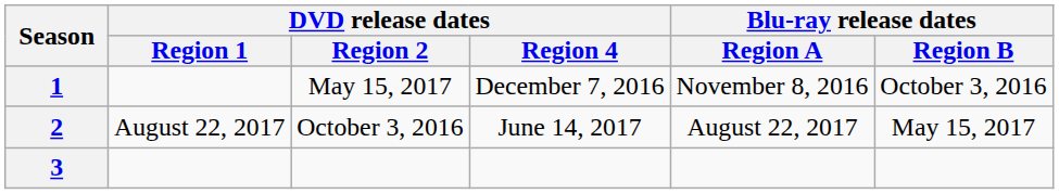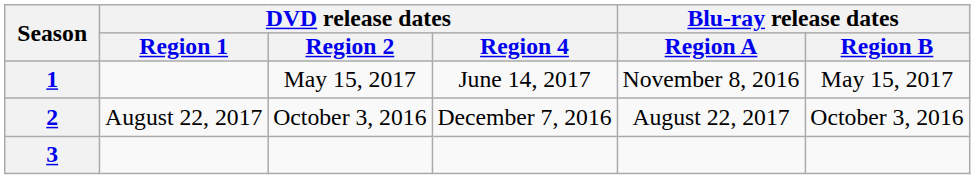 <table class="wikitable" style="text-align: center;">
 <tr>
 <th scope="col" rowspan="2" style="padding: 0 8px;">Season</th>
 <th scope="col" colspan="3" style="padding: 0 8px;"><a href='#'>DVD</a> release dates</th>
 <th scope="col" colspan="2" style="padding: 0 8px;"><a href='#'>Blu-ray</a> release dates</th>
 </tr>
 <tr>
 <th style="padding: 0 8px;"><a href='#'>Region 1</a></th>
 <th style="padding: 0 8px;"><a href='#'>Region 2</a></th>
 <th style="padding: 0 8px;"><a href='#'>Region 4</a></th>
 <th style="padding: 0 8px;"><a href='#'>Region A</a></th>
 <th style="padding: 0 8px;"><a href='#'>Region B</a></th>
 </tr>
 <tr>
 <th scope="row"><a href='#'>1</a></th>
 <td></td>
 <td>May 15, 2017</td>
-<td>December 7, 2016</td>
+<td>June 14, 2017</td>
 <td>November 8, 2016</td>
-<td>October 3, 2016</td>
+<td>May 15, 2017</td>
 </tr>
 <tr>
 <th scope="row"><a href='#'>2</a></th>
 <td>August 22, 2017</td>
 <td>October 3, 2016</td>
-<td>June 14, 2017</td>
+<td>December 7, 2016</td>
 <td>August 22, 2017</td>
-<td>May 15, 2017</td>
+<td>October 3, 2016</td>
 </tr>
 <tr>
 <th scope="row"><a href='#'>3</a></th>
 <td></td>
 <td></td>
 <td></td>
 <td></td>
 <td></td>
 </tr>
 </table>
